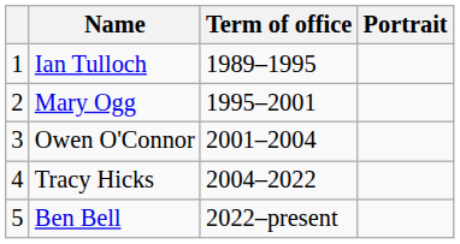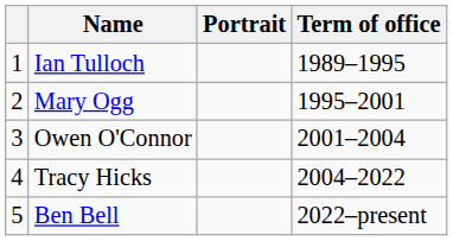 <table class="wikitable">
 <tr>
 <th></th>
 <th>Name</th>
+<th>Portrait</th>
 <th>Term of office</th>
-<th>Portrait</th>
 </tr>
 <tr>
 <td align=center>1</td>
 <td><a href='#'>Ian Tulloch</a></td>
+<td></td>
 <td>1989–1995</td>
-<td></td>
 </tr>
 <tr>
 <td align=center>2</td>
 <td><a href='#'>Mary Ogg</a></td>
+<td></td>
 <td>1995–2001</td>
-<td></td>
 </tr>
 <tr>
 <td align=center>3</td>
 <td>Owen O'Connor</td>
+<td></td>
 <td>2001–2004</td>
-<td></td>
 </tr>
 <tr>
 <td align=center>4</td>
 <td>Tracy Hicks</td>
+<td></td>
 <td>2004–2022</td>
-<td></td>
 </tr>
 <tr>
 <td align=center>5</td>
 <td><a href='#'>Ben Bell</a></td>
+<td></td>
 <td>2022–present</td>
-<td></td>
 </tr>
 </table>
